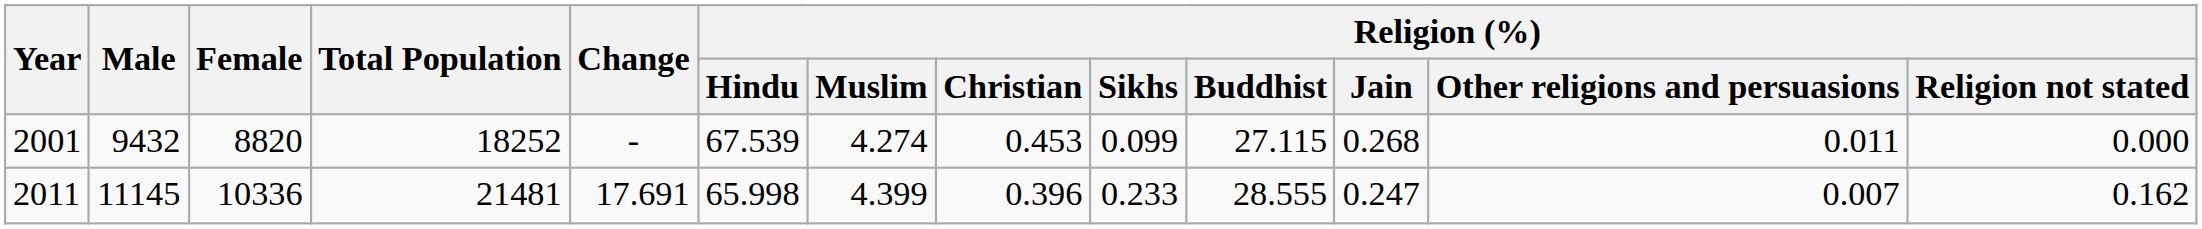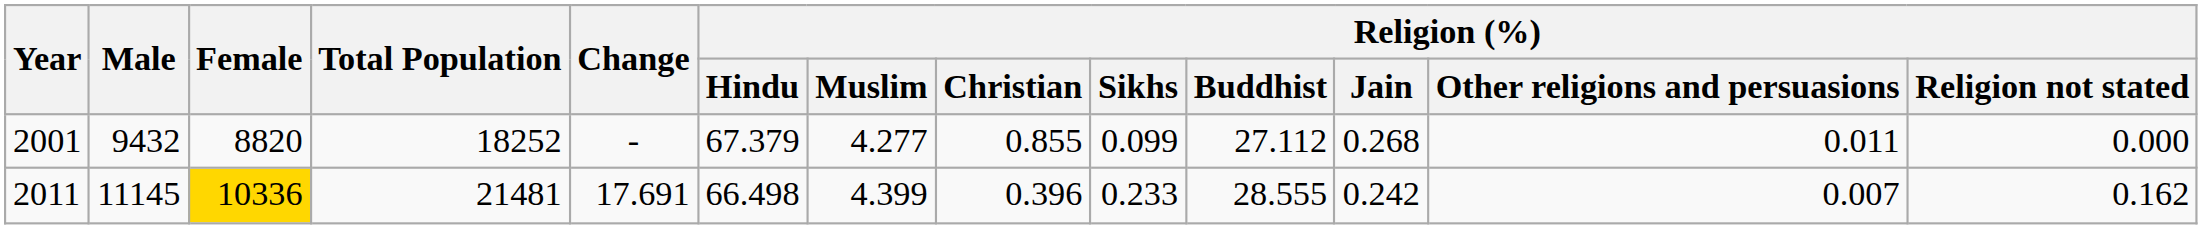 <table class="wikitable">
 <tr>
 <th rowspan="2">Year</th>
 <th rowspan="2">Male</th>
 <th rowspan="2">Female</th>
 <th rowspan="2">Total Population</th>
 <th rowspan="2">Change</th>
 <th colspan="8">Religion (%)</th>
 </tr>
 <tr>
 <th>Hindu</th>
 <th>Muslim</th>
 <th>Christian</th>
 <th>Sikhs</th>
 <th>Buddhist</th>
 <th>Jain</th>
 <th>Other religions and persuasions</th>
 <th>Religion not stated</th>
 </tr>
 <tr>
 <td>2001</td>
 <td style="text-align:right;">9432</td>
 <td style="text-align:right;">8820</td>
 <td style="text-align:right;">18252</td>
 <td style="text-align:center;">-</td>
-<td style="text-align:right;">67.539</td>
-<td style="text-align:right;">4.274</td>
-<td style="text-align:right;">0.453</td>
+<td style="text-align:right;">67.379</td>
+<td style="text-align:right;">4.277</td>
+<td style="text-align:right;">0.855</td>
 <td style="text-align:right;">0.099</td>
-<td style="text-align:right;">27.115</td>
+<td style="text-align:right;">27.112</td>
 <td style="text-align:right;">0.268</td>
 <td style="text-align:right;">0.011</td>
 <td style="text-align:right;">0.000</td>
 </tr>
 <tr>
 <td>2011</td>
 <td style="text-align:right;">11145</td>
-<td style="text-align:right;">10336</td>
+<td style="background: gold; text-align:right;">10336</td>
 <td style="text-align:right;">21481</td>
 <td style="text-align:right;">17.691</td>
-<td style="text-align:right;">65.998</td>
+<td style="text-align:right;">66.498</td>
 <td style="text-align:right;">4.399</td>
 <td style="text-align:right;">0.396</td>
 <td style="text-align:right;">0.233</td>
 <td style="text-align:right;">28.555</td>
-<td style="text-align:right;">0.247</td>
+<td style="text-align:right;">0.242</td>
 <td style="text-align:right;">0.007</td>
 <td style="text-align:right;">0.162</td>
 </tr>
 </table>
